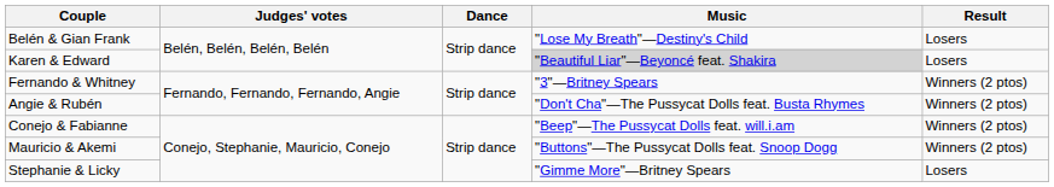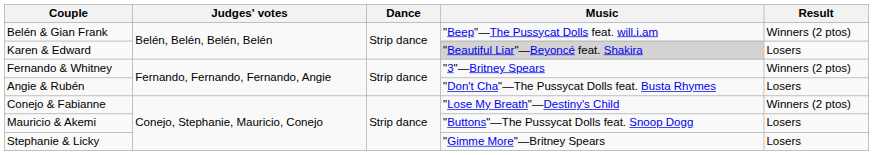 <table class="wikitable sortable" style="width: 95%;">
 <tr>
 <th>Couple</th>
 <th>Judges' votes</th>
 <th>Dance</th>
 <th>Music</th>
 <th>Result</th>
 </tr>
 <tr>
 <td>Belén & Gian Frank</td>
 <td rowspan=2>Belén, Belén, Belén, Belén</td>
 <td rowspan=2>Strip dance</td>
-<td>"<a href='#'>Lose My Breath</a>"—<a href='#'>Destiny's Child</a></td>
-<td>Losers</td>
+<td>"<a href='#'>Beep</a>"—<a href='#'>The Pussycat Dolls</a> feat. <a href='#'>will.i.am</a></td>
+<td>Winners (2 ptos)</td>
 </tr>
 <tr>
 <td>Karen & Edward</td>
 <td style="background: lightgrey;">"<a href='#'>Beautiful Liar</a>"—<a href='#'>Beyoncé</a> feat. <a href='#'>Shakira</a></td>
 <td>Losers</td>
 </tr>
 <tr>
 <td>Fernando & Whitney</td>
 <td rowspan=2>Fernando, Fernando, Fernando, Angie</td>
 <td rowspan=2>Strip dance</td>
 <td>"<a href='#'>3</a>"—<a href='#'>Britney Spears</a></td>
 <td>Winners (2 ptos)</td>
 </tr>
 <tr>
 <td>Angie & Rubén</td>
 <td>"<a href='#'>Don't Cha</a>"—The Pussycat Dolls feat. <a href='#'>Busta Rhymes</a></td>
-<td>Winners (2 ptos)</td>
+<td>Losers</td>
 </tr>
 <tr>
 <td>Conejo & Fabianne</td>
 <td rowspan=3>Conejo, Stephanie, Mauricio, Conejo</td>
 <td rowspan=3>Strip dance</td>
-<td>"<a href='#'>Beep</a>"—<a href='#'>The Pussycat Dolls</a> feat. <a href='#'>will.i.am</a></td>
+<td>"<a href='#'>Lose My Breath</a>"—<a href='#'>Destiny's Child</a></td>
 <td>Winners (2 ptos)</td>
 </tr>
 <tr>
 <td>Mauricio & Akemi</td>
 <td>"<a href='#'>Buttons</a>"—The Pussycat Dolls feat. <a href='#'>Snoop Dogg</a></td>
-<td>Winners (2 ptos)</td>
+<td>Losers</td>
 </tr>
 <tr>
 <td>Stephanie & Licky</td>
 <td>"<a href='#'>Gimme More</a>"—Britney Spears</td>
 <td>Losers</td>
 </tr>
 </table>
